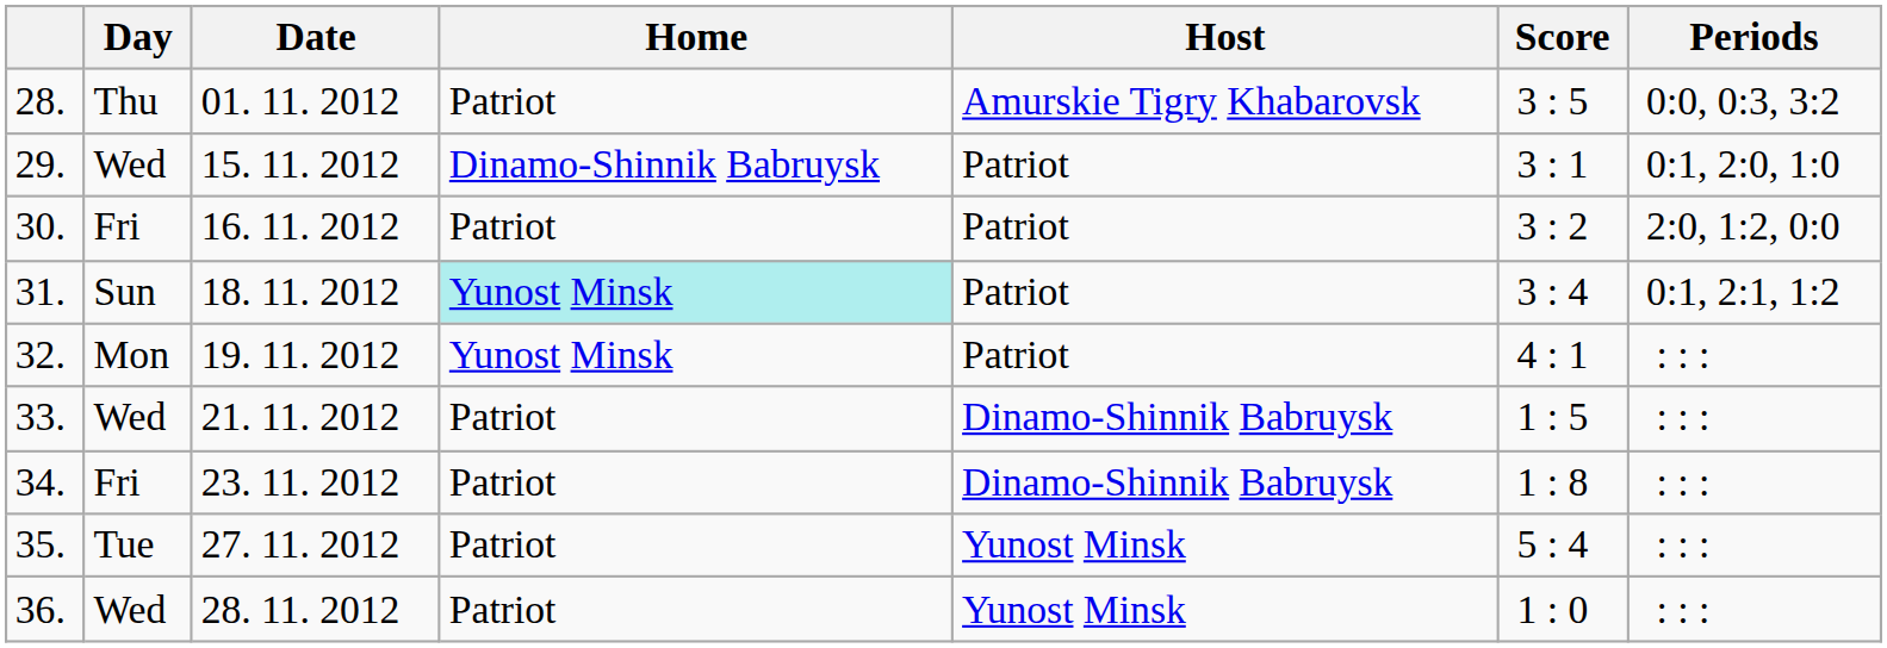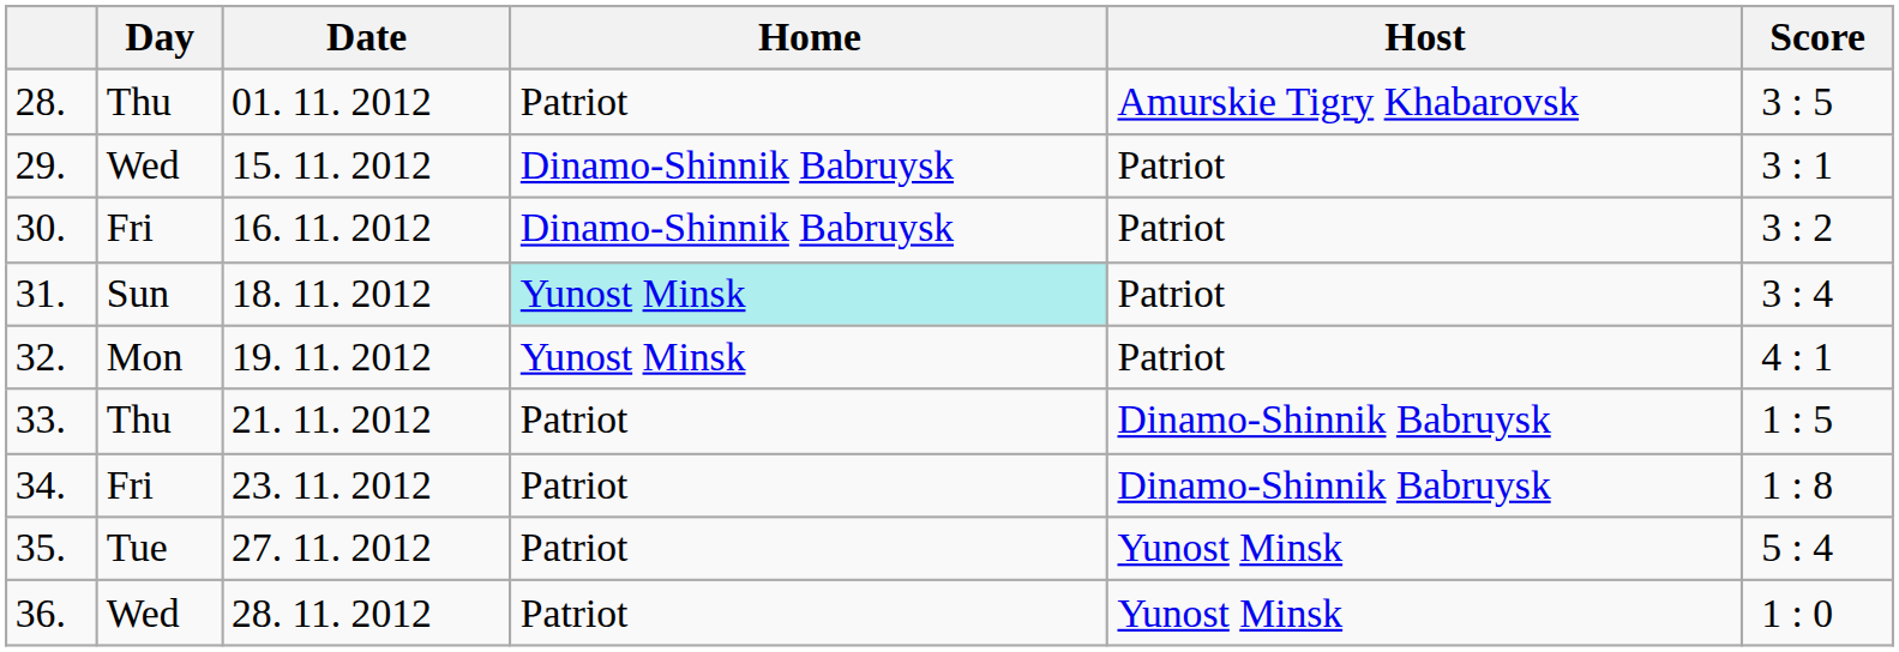 <table class="wikitable" width="750" style="font-size:100%;">
 <tr>
 <th></th>
 <th>Day</th>
 <th>Date</th>
 <th>Home</th>
 <th>Host</th>
 <th>Score</th>
-<th>Periods</th>
 </tr>
 <tr>
 <td>28.</td>
 <td>Thu</td>
 <td>01. 11. 2012</td>
 <td> Patriot</td>
 <td> <a href='#'>Amurskie Tigry</a> <a href='#'>Khabarovsk</a></td>
 <td> 3 : 5</td>
-<td> 0:0, 0:3, 3:2</td>
 </tr>
 <tr>
 <td>29.</td>
 <td>Wed</td>
 <td>15. 11. 2012</td>
 <td> <a href='#'>Dinamo-Shinnik</a> <a href='#'>Babruysk</a></td>
 <td> Patriot</td>
 <td> 3 : 1</td>
-<td> 0:1, 2:0, 1:0</td>
 </tr>
 <tr>
 <td>30.</td>
 <td>Fri</td>
 <td>16. 11. 2012</td>
-<td> Patriot</td>
+<td> <a href='#'>Dinamo-Shinnik</a> <a href='#'>Babruysk</a></td>
 <td> Patriot</td>
 <td> 3 : 2</td>
-<td> 2:0, 1:2, 0:0</td>
 </tr>
 <tr>
 <td>31.</td>
 <td>Sun</td>
 <td>18. 11. 2012</td>
 <td style="background: paleturquoise;"> <a href='#'>Yunost</a> <a href='#'>Minsk</a></td>
 <td> Patriot</td>
 <td> 3 : 4</td>
-<td> 0:1, 2:1, 1:2</td>
 </tr>
 <tr>
 <td>32.</td>
 <td>Mon</td>
 <td>19. 11. 2012</td>
 <td> <a href='#'>Yunost</a> <a href='#'>Minsk</a></td>
 <td> Patriot</td>
 <td> 4 : 1</td>
-<td>  :  :  :</td>
 </tr>
 <tr>
 <td>33.</td>
-<td>Wed</td>
+<td>Thu</td>
 <td>21. 11. 2012</td>
 <td> Patriot</td>
 <td> <a href='#'>Dinamo-Shinnik</a> <a href='#'>Babruysk</a></td>
 <td> 1 : 5</td>
-<td>  :  :  :</td>
 </tr>
 <tr>
 <td>34.</td>
 <td>Fri</td>
 <td>23. 11. 2012</td>
 <td> Patriot</td>
 <td> <a href='#'>Dinamo-Shinnik</a> <a href='#'>Babruysk</a></td>
 <td> 1 : 8</td>
-<td>  :  :  :</td>
 </tr>
 <tr>
 <td>35.</td>
 <td>Tue</td>
 <td>27. 11. 2012</td>
 <td> Patriot</td>
 <td> <a href='#'>Yunost</a> <a href='#'>Minsk</a></td>
 <td> 5 : 4</td>
-<td>  :  :  :</td>
 </tr>
 <tr>
 <td>36.</td>
 <td>Wed</td>
 <td>28. 11. 2012</td>
 <td> Patriot</td>
 <td> <a href='#'>Yunost</a> <a href='#'>Minsk</a></td>
 <td> 1 : 0</td>
-<td>  :  :  :</td>
 </tr>
 </table>
